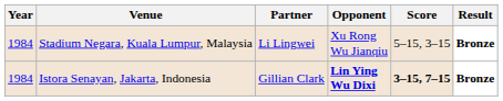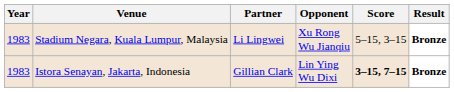 <table class="sortable wikitable" style="font-size: 90%;">
 <tr>
 <th>Year</th>
 <th>Venue</th>
 <th>Partner</th>
 <th>Opponent</th>
 <th>Score</th>
 <th>Result</th>
 </tr>
 <tr style="background:#F3E6D7">
-<td align="center"><a href='#'>1984</a></td>
+<td align="center"><a href='#'>1983</a></td>
 <td align="left"><a href='#'>Stadium Negara</a>, <a href='#'>Kuala Lumpur</a>, Malaysia</td>
 <td align="left"> <a href='#'>Li Lingwei</a></td>
 <td align="left"> <a href='#'>Xu Rong</a><br> <a href='#'>Wu Jianqiu</a></td>
 <td align="left">5–15, 3–15</td>
 <td style="text-align:left; background:white"> <strong>Bronze</strong></td>
 </tr>
 <tr style="background:#F3E6D7">
-<td align="center"><a href='#'>1984</a></td>
+<td align="center"><a href='#'>1983</a></td>
 <td align="left"><a href='#'>Istora Senayan</a>, <a href='#'>Jakarta</a>, Indonesia</td>
 <td align="left"> <a href='#'>Gillian Clark</a></td>
-<td align="left"><strong> <a href='#'>Lin Ying</a><br> <a href='#'>Wu Dixi</a></strong></td>
+<td align="left"> <a href='#'>Lin Ying</a><br> <a href='#'>Wu Dixi</a></td>
 <td align="left"><strong>3–15, 7–15</strong></td>
 <td style="text-align:left; background:white"> <strong>Bronze</strong></td>
 </tr>
 </table>
